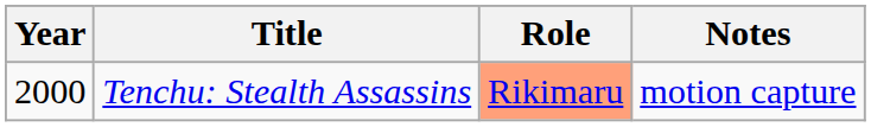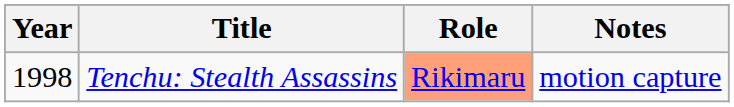 <table class="wikitable">
 <tr>
 <th>Year</th>
 <th>Title</th>
 <th>Role</th>
 <th>Notes</th>
 </tr>
 <tr>
-<td>2000</td>
+<td>1998</td>
 <td><em><a href='#'>Tenchu: Stealth Assassins</a></em></td>
 <td style="background: lightsalmon;"><a href='#'>Rikimaru</a></td>
 <td><a href='#'>motion capture</a></td>
 </tr>
 </table>
